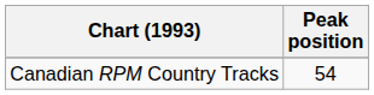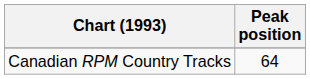 <table class="wikitable sortable">
 <tr>
 <th align="left">Chart (1993)</th>
 <th align="center">Peak<br>position</th>
 </tr>
 <tr>
 </tr>
 <tr>
 <td align="left">Canadian <em>RPM</em> Country Tracks</td>
-<td align="center">54</td>
+<td align="center">64</td>
 </tr>
 </table>
